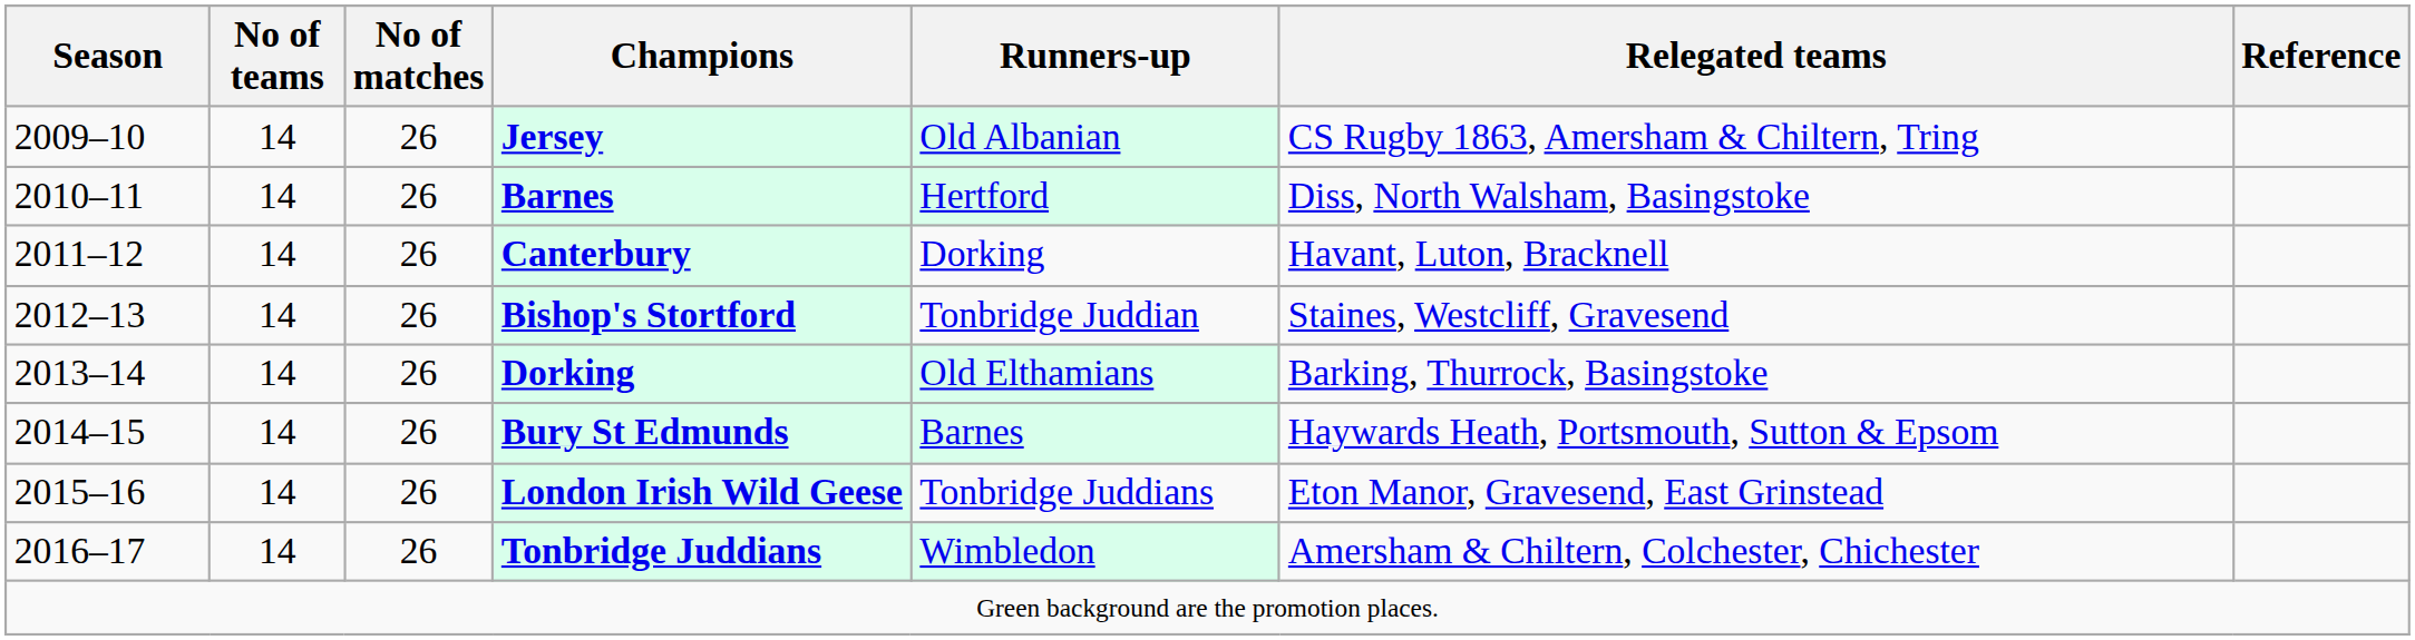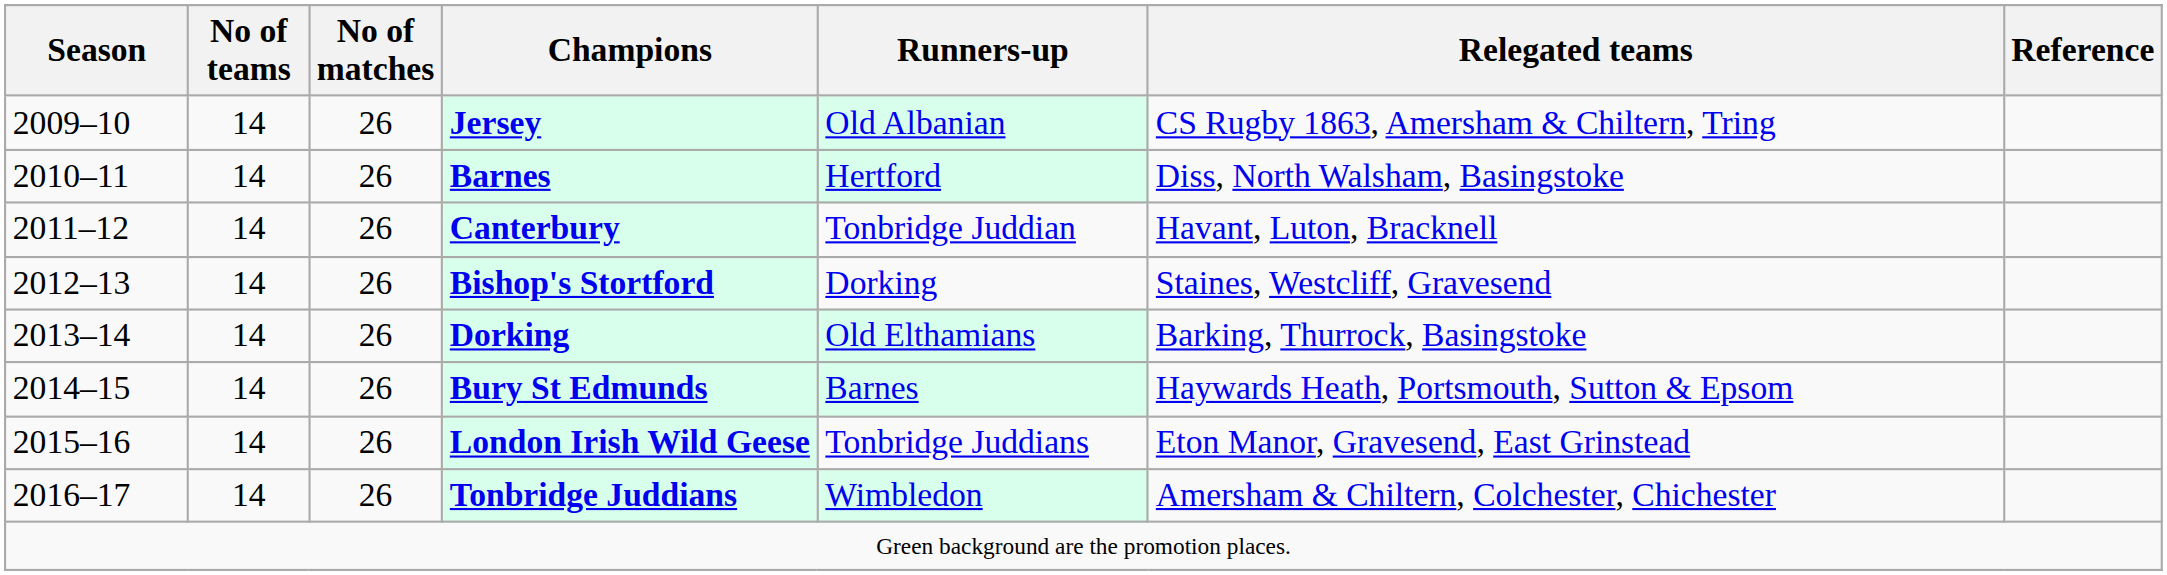 <table class="wikitable">
 <tr>
 </tr>
 <tr>
 <th style="width:80px;">Season</th>
 <th style="width:50px;">No of teams</th>
 <th style="width:50px;">No of matches</th>
 <th style="width:200x;">Champions</th>
 <th style="width:150px;">Runners-up</th>
 <th style="width:400px;">Relegated teams</th>
 <th style="width:50px;">Reference</th>
 </tr>
 <tr>
 <td>2009–10</td>
 <td style="text-align: center;">14</td>
 <td style="text-align: center;">26</td>
 <td style="background:#d8ffeb;"><strong><a href='#'>Jersey</a></strong></td>
 <td style="background:#d8ffeb;"><a href='#'>Old Albanian</a></td>
 <td><a href='#'>CS Rugby 1863</a>, <a href='#'>Amersham & Chiltern</a>, <a href='#'>Tring</a></td>
 <td></td>
 </tr>
 <tr>
 <td>2010–11</td>
 <td style="text-align: center;">14</td>
 <td style="text-align: center;">26</td>
 <td style="background:#d8ffeb;"><strong><a href='#'>Barnes</a></strong></td>
 <td style="background:#d8ffeb;"><a href='#'>Hertford</a></td>
 <td><a href='#'>Diss</a>, <a href='#'>North Walsham</a>, <a href='#'>Basingstoke</a></td>
 <td></td>
 </tr>
 <tr>
 <td>2011–12</td>
 <td style="text-align: center;">14</td>
 <td style="text-align: center;">26</td>
 <td style="background:#d8ffeb;"><strong><a href='#'>Canterbury</a></strong></td>
-<td><a href='#'>Dorking</a></td>
+<td><a href='#'>Tonbridge Juddian</a></td>
 <td><a href='#'>Havant</a>, <a href='#'>Luton</a>, <a href='#'>Bracknell</a></td>
 <td></td>
 </tr>
 <tr>
 <td>2012–13</td>
 <td style="text-align: center;">14</td>
 <td style="text-align: center;">26</td>
 <td style="background:#d8ffeb;"><strong><a href='#'>Bishop's Stortford</a></strong></td>
-<td><a href='#'>Tonbridge Juddian</a></td>
+<td><a href='#'>Dorking</a></td>
 <td><a href='#'>Staines</a>, <a href='#'>Westcliff</a>, <a href='#'>Gravesend</a></td>
 <td></td>
 </tr>
 <tr>
 <td>2013–14</td>
 <td style="text-align: center;">14</td>
 <td style="text-align: center;">26</td>
 <td style="background:#d8ffeb;"><strong><a href='#'>Dorking</a></strong></td>
 <td style="background:#d8ffeb;"><a href='#'>Old Elthamians</a></td>
 <td><a href='#'>Barking</a>, <a href='#'>Thurrock</a>, <a href='#'>Basingstoke</a></td>
 <td></td>
 </tr>
 <tr>
 <td>2014–15</td>
 <td style="text-align: center;">14</td>
 <td style="text-align: center;">26</td>
 <td style="background:#d8ffeb;"><strong><a href='#'>Bury St Edmunds</a></strong></td>
 <td style="background:#d8ffeb;"><a href='#'>Barnes</a></td>
 <td><a href='#'>Haywards Heath</a>, <a href='#'>Portsmouth</a>, <a href='#'>Sutton & Epsom</a></td>
 <td></td>
 </tr>
 <tr>
 <td>2015–16</td>
 <td style="text-align: center;">14</td>
 <td style="text-align: center;">26</td>
 <td style="background:#d8ffeb;"><strong><a href='#'>London Irish Wild Geese</a></strong></td>
 <td><a href='#'>Tonbridge Juddians</a></td>
 <td><a href='#'>Eton Manor</a>, <a href='#'>Gravesend</a>, <a href='#'>East Grinstead</a></td>
 <td></td>
 </tr>
 <tr>
 <td>2016–17</td>
 <td style="text-align: center;">14</td>
 <td style="text-align: center;">26</td>
 <td style="background:#d8ffeb;"><strong><a href='#'>Tonbridge Juddians</a></strong></td>
 <td style="background:#d8ffeb;"><a href='#'>Wimbledon</a></td>
 <td><a href='#'>Amersham & Chiltern</a>, <a href='#'>Colchester</a>, <a href='#'>Chichester</a></td>
 <td></td>
 </tr>
 <tr>
 <td colspan="15"  style="border:0; font-size:smaller; text-align:center;"><small><span>Green background</span> are the promotion places.</small></td>
 </tr>
 </table>
